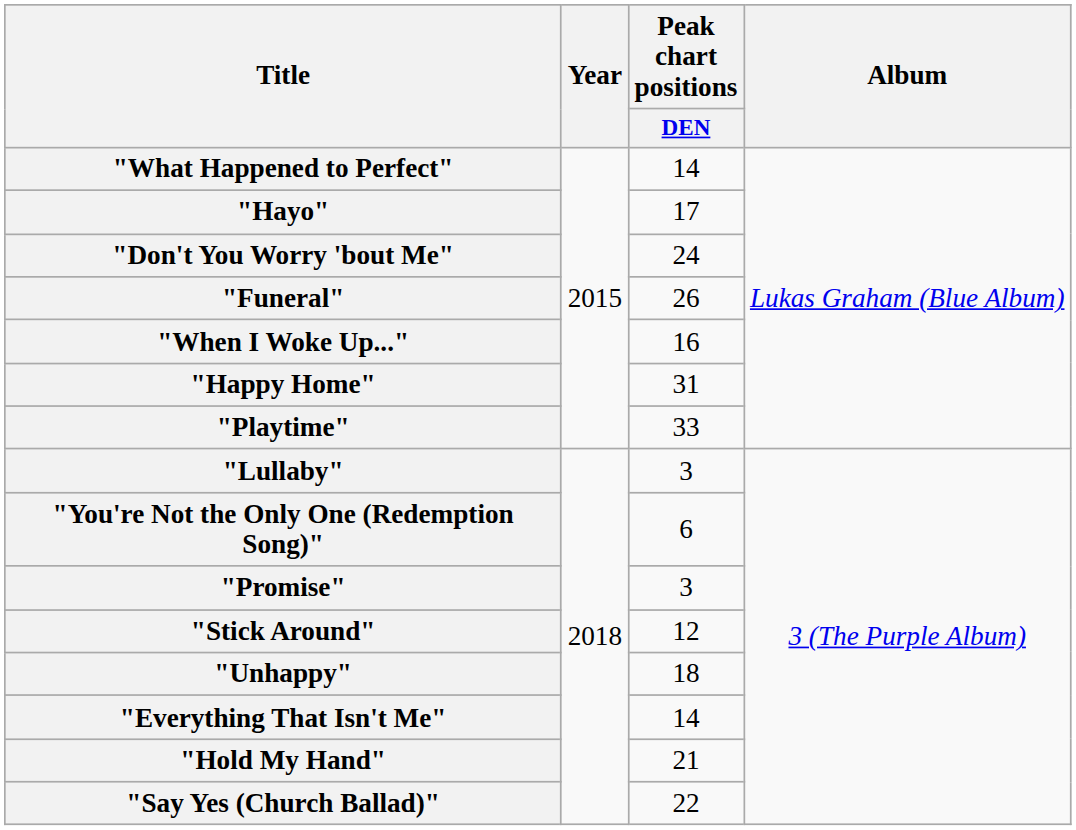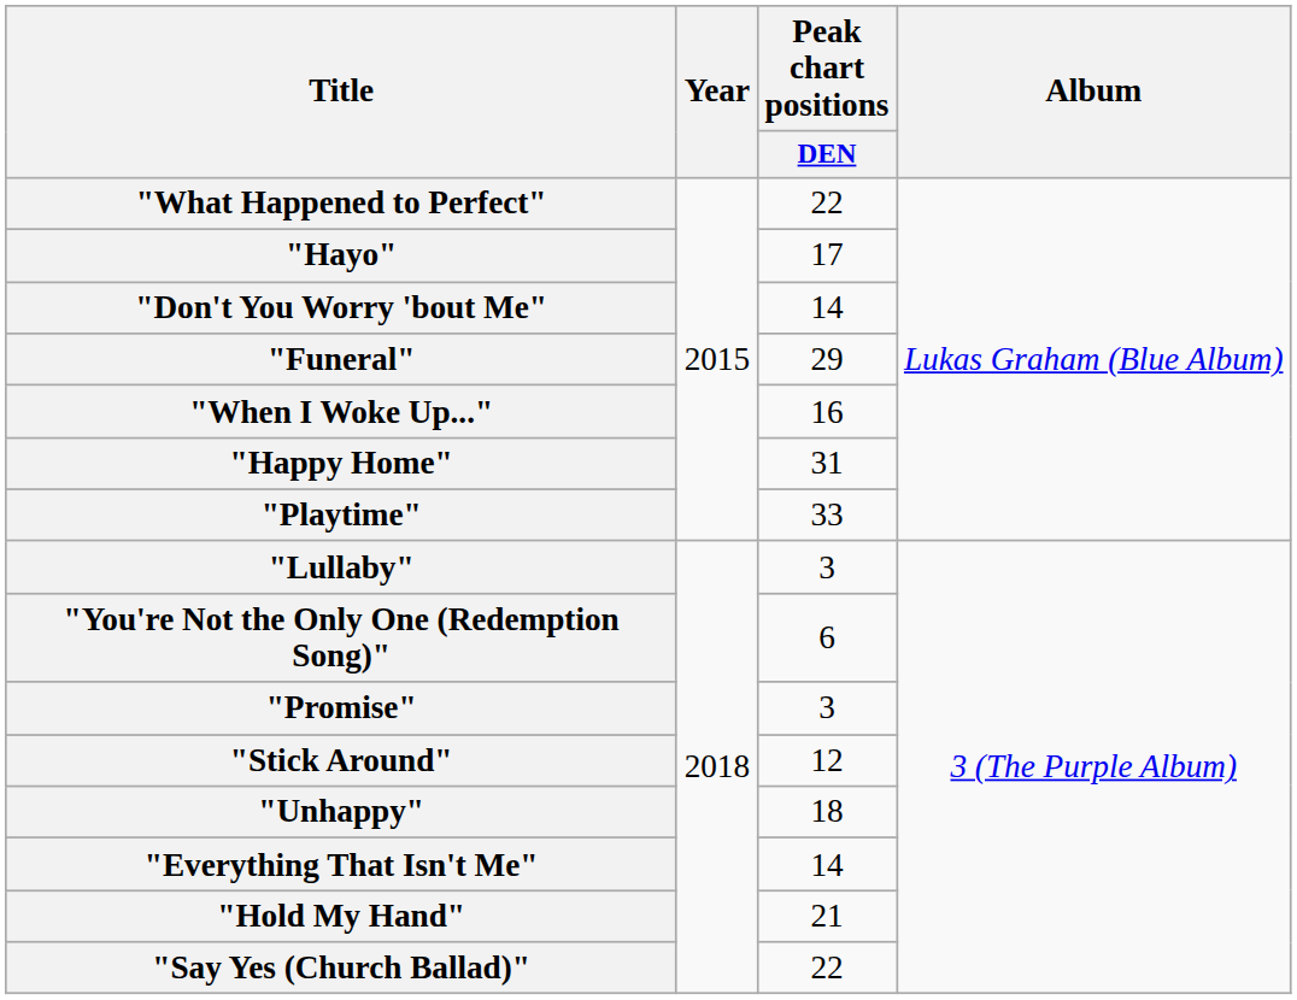 <table class="wikitable plainrowheaders" style="text-align:center;">
 <tr>
 <th scope="col" rowspan="2" style="width:20em;">Title</th>
 <th scope="col" rowspan="2" style="width:1em;">Year</th>
 <th scope="col">Peak chart positions</th>
 <th scope="col" rowspan="2">Album</th>
 </tr>
 <tr>
 <th scope="col" style="width:3em;font-size:85%;"><a href='#'>DEN</a><br></th>
 </tr>
 <tr>
 <th scope="row">"What Happened to Perfect"</th>
 <td rowspan="7">2015</td>
-<td>14</td>
+<td>22</td>
 <td rowspan="7"><em><a href='#'>Lukas Graham (Blue Album)</a></em></td>
 </tr>
 <tr>
 <th scope="row">"Hayo"</th>
 <td>17</td>
 </tr>
 <tr>
 <th scope="row">"Don't You Worry 'bout Me"</th>
-<td>24</td>
+<td>14</td>
 </tr>
 <tr>
 <th scope="row">"Funeral"</th>
-<td>26</td>
+<td>29</td>
 </tr>
 <tr>
 <th scope="row">"When I Woke Up..."</th>
 <td>16</td>
 </tr>
 <tr>
 <th scope="row">"Happy Home"</th>
 <td>31</td>
 </tr>
 <tr>
 <th scope="row">"Playtime"</th>
 <td>33</td>
 </tr>
 <tr>
 <th scope="row">"Lullaby"</th>
 <td rowspan="8">2018</td>
 <td>3</td>
 <td rowspan="8"><em><a href='#'>3 (The Purple Album)</a></em></td>
 </tr>
 <tr>
 <th scope="row">"You're Not the Only One (Redemption Song)"</th>
 <td>6</td>
 </tr>
 <tr>
 <th scope="row">"Promise"</th>
 <td>3</td>
 </tr>
 <tr>
 <th scope="row">"Stick Around"</th>
 <td>12</td>
 </tr>
 <tr>
 <th scope="row">"Unhappy"</th>
 <td>18</td>
 </tr>
 <tr>
 <th scope="row">"Everything That Isn't Me"</th>
 <td>14</td>
 </tr>
 <tr>
 <th scope="row">"Hold My Hand"</th>
 <td>21</td>
 </tr>
 <tr>
 <th scope="row">"Say Yes (Church Ballad)"</th>
 <td>22</td>
 </tr>
 </table>
